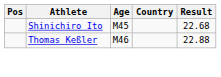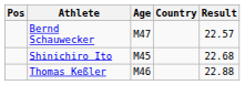 <table class="wikitable"  style="text-align:center; width:50%;">
 <tr>
 <th>Pos</th>
 <th>Athlete</th>
 <th>Age</th>
 <th>Country</th>
 <th>Result</th>
+</tr>
+<tr>
+<td align=center></td>
+<td align=left><a href='#'>Bernd Schauwecker</a></td>
+<td align=left>M47</td>
+<td align=left></td>
+<td>22.57</td>
 </tr>
 <tr>
 <td align=center></td>
 <td align=left><a href='#'>Shinichiro Ito</a></td>
 <td align=left>M45</td>
 <td align=left></td>
 <td>22.68</td>
 </tr>
 <tr>
 <td align=center></td>
 <td align=left><a href='#'>Thomas Keßler</a></td>
 <td align=left>M46</td>
 <td align=left></td>
 <td>22.88</td>
 </tr>
 </table>
